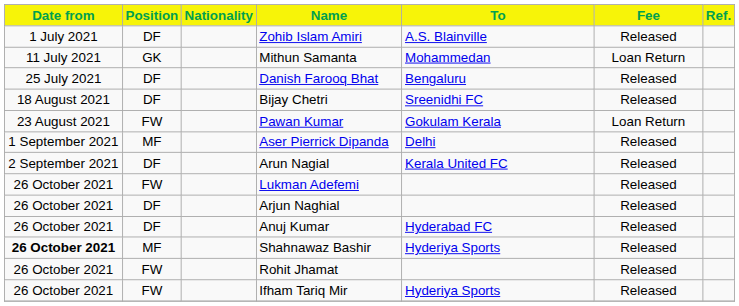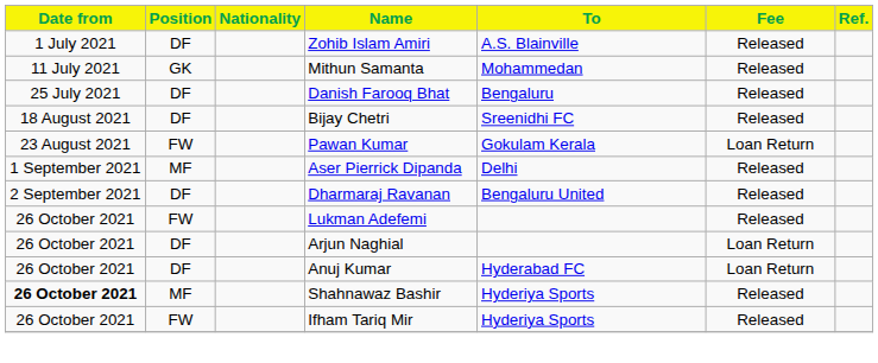 <table class="wikitable"  style="text-align:center; font-size:90%; ">
 <tr>
 <th style="background:#F7F408; color:#00A050; width:120px;">Date from</th>
 <th style="background:#F7F408; color:#00A050; width:50px;">Position</th>
 <th style="background:#F7F408; color:#00A050; width:50px;">Nationality</th>
 <th style="background:#F7F408; color:#00A050; width:150px;">Name</th>
 <th style="background:#F7F408; color:#00A050; width:200px;">To</th>
 <th style="background:#F7F408; color:#00A050; width:110px;">Fee</th>
 <th style="background:#F7F408; color:#00A050; width:25px;">Ref.</th>
 </tr>
 <tr>
 <td>1 July 2021</td>
 <td style="text-align:center;">DF</td>
 <td style="text-align:center;"></td>
 <td style="text-align:left;"><a href='#'>Zohib Islam Amiri</a></td>
 <td style="text-align:left;"> <a href='#'>A.S. Blainville</a></td>
 <td>Released</td>
 <td></td>
 </tr>
 <tr>
 <td>11 July 2021</td>
 <td style="text-align:center;">GK</td>
 <td style="text-align:center;"></td>
 <td style="text-align:left;">Mithun Samanta</td>
 <td style="text-align:left;"> <a href='#'>Mohammedan</a></td>
-<td>Loan Return</td>
+<td>Released</td>
 <td></td>
 </tr>
 <tr>
 <td>25 July 2021</td>
 <td style="text-align:center;">DF</td>
 <td style="text-align:center;"></td>
 <td style="text-align:left;"><a href='#'>Danish Farooq Bhat</a></td>
 <td style="text-align:left;"> <a href='#'>Bengaluru</a></td>
 <td>Released</td>
 <td></td>
 </tr>
 <tr>
 <td>18 August 2021</td>
 <td style="text-align:center;">DF</td>
 <td style="text-align:center;"></td>
 <td style="text-align:left;">Bijay Chetri</td>
 <td style="text-align:left;"> <a href='#'>Sreenidhi FC</a></td>
 <td>Released</td>
 <td></td>
 </tr>
 <tr>
 <td>23 August 2021</td>
 <td style="text-align:center;">FW</td>
 <td style="text-align:center;"></td>
 <td style="text-align:left;"><a href='#'>Pawan Kumar</a></td>
 <td style="text-align:left;"> <a href='#'>Gokulam Kerala</a></td>
 <td>Loan Return</td>
 <td></td>
 </tr>
 <tr>
 <td>1 September 2021</td>
 <td style="text-align:center;">MF</td>
 <td style="text-align:center;"></td>
 <td style="text-align:left;"><a href='#'>Aser Pierrick Dipanda</a></td>
 <td style="text-align:left;"> <a href='#'>Delhi</a></td>
 <td>Released</td>
 <td></td>
 </tr>
 <tr>
 <td>2 September 2021</td>
 <td style="text-align:center;">DF</td>
 <td style="text-align:center;"></td>
-<td style="text-align:left;">Arun Nagial</td>
-<td style="text-align:left;"> <a href='#'>Kerala United FC</a></td>
+<td style="text-align:left;"><a href='#'>Dharmaraj Ravanan</a></td>
+<td style="text-align:left;"> <a href='#'>Bengaluru United</a></td>
 <td>Released</td>
 <td></td>
 </tr>
 <tr>
 <td>26 October 2021</td>
 <td style="text-align:center;">FW</td>
 <td style="text-align:center;"></td>
 <td style="text-align:left;"><a href='#'>Lukman Adefemi</a></td>
 <td style="text-align:left;"></td>
 <td>Released</td>
 <td></td>
 </tr>
 <tr>
 <td>26 October 2021</td>
 <td style="text-align:center;">DF</td>
 <td style="text-align:center;"></td>
 <td style="text-align:left;">Arjun Naghial</td>
 <td style="text-align:left;"></td>
-<td>Released</td>
+<td>Loan Return</td>
 <td></td>
 </tr>
 <tr>
 <td>26 October 2021</td>
 <td style="text-align:center;">DF</td>
 <td style="text-align:center;"></td>
 <td style="text-align:left;">Anuj Kumar</td>
 <td style="text-align:left;"> <a href='#'>Hyderabad FC</a></td>
-<td>Released</td>
+<td>Loan Return</td>
 <td></td>
 </tr>
 <tr>
 <td><strong>26 October 2021</strong></td>
 <td style="text-align:center;">MF</td>
 <td style="text-align:center;"></td>
 <td style="text-align:left;">Shahnawaz Bashir</td>
 <td style="text-align:left;"> <a href='#'>Hyderiya Sports</a></td>
 <td>Released</td>
 <td></td>
 </tr>
 <tr>
 <td>26 October 2021</td>
 <td style="text-align:center;">FW</td>
 <td style="text-align:center;"></td>
-<td style="text-align:left;">Rohit Jhamat</td>
-<td style="text-align:left;"></td>
-<td>Released</td>
-<td></td>
-</tr>
-<tr>
-<td>26 October 2021</td>
-<td style="text-align:center;">FW</td>
-<td style="text-align:center;"></td>
 <td style="text-align:left;">Ifham Tariq Mir</td>
 <td style="text-align:left;"> <a href='#'>Hyderiya Sports</a></td>
 <td>Released</td>
 <td></td>
 </tr>
 <tr>
 </tr>
 </table>
